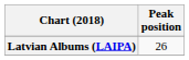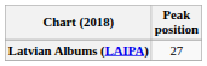 <table class="wikitable sortable plainrowheaders" style="text-align:center">
 <tr>
 <th scope="col">Chart (2018)</th>
 <th scope="col">Peak<br> position</th>
 </tr>
 <tr>
 </tr>
 <tr>
 </tr>
 <tr>
 </tr>
 <tr>
 </tr>
 <tr>
 </tr>
 <tr>
 <th scope="row">Latvian Albums (<a href='#'>LAIPA</a>)</th>
-<td>26</td>
+<td>27</td>
 </tr>
 <tr>
 </tr>
 <tr>
 </tr>
 <tr>
 </tr>
 <tr>
 </tr>
 <tr>
 </tr>
 <tr>
 </tr>
 </table>
